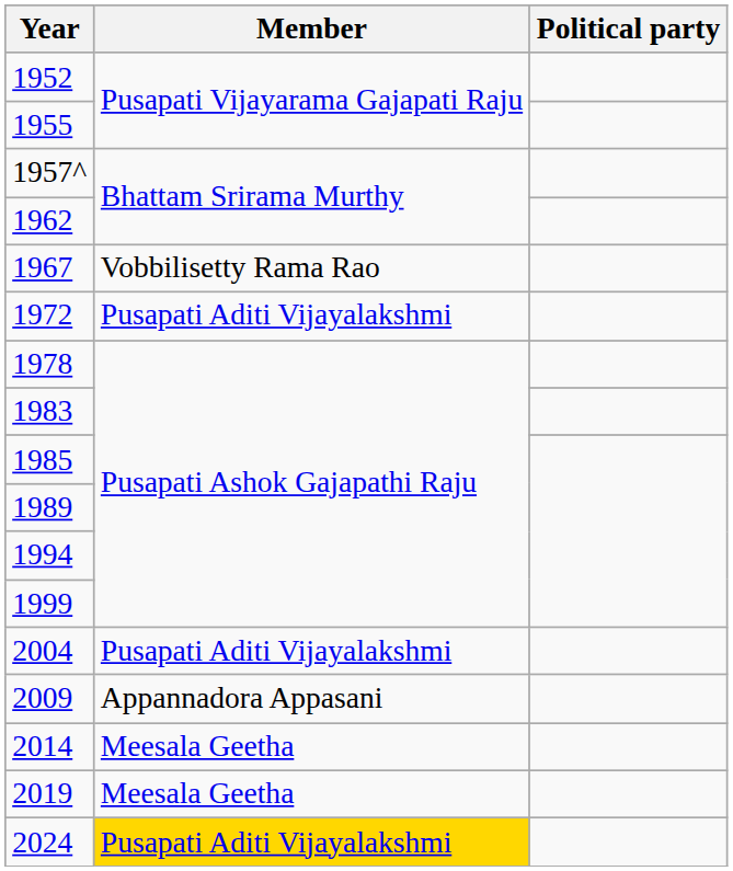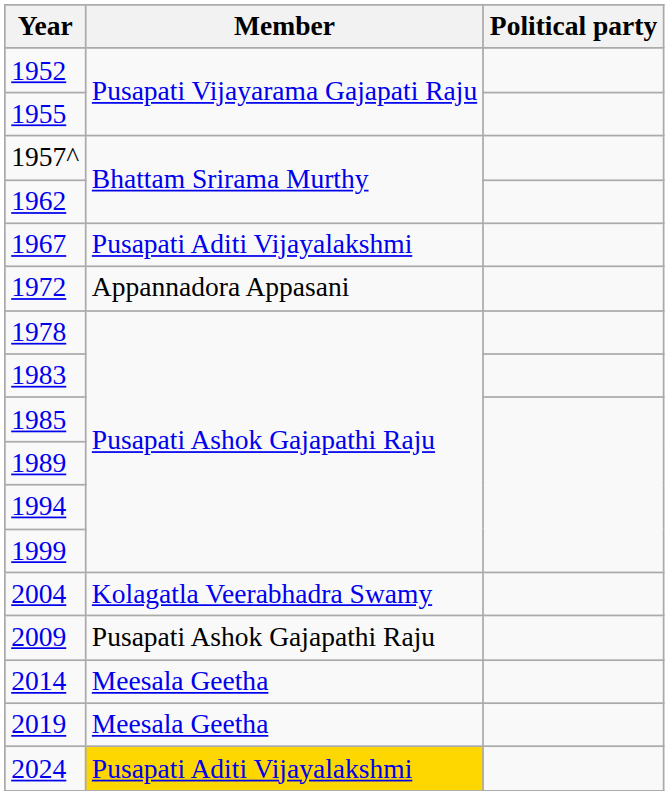 <table class="wikitable sortable">
 <tr>
 <th>Year</th>
 <th>Member</th>
 <th colspan="2">Political party</th>
 </tr>
 <tr>
 <td><a href='#'>1952</a></td>
 <td rowspan=2><a href='#'>Pusapati Vijayarama Gajapati Raju</a></td>
 <td></td>
 </tr>
 <tr>
 <td><a href='#'>1955</a></td>
 <td></td>
 </tr>
 <tr>
 <td>1957^</td>
 <td rowspan=2><a href='#'>Bhattam Srirama Murthy</a></td>
 <td></td>
 </tr>
 <tr>
 <td><a href='#'>1962</a></td>
 <td></td>
 </tr>
 <tr>
 <td><a href='#'>1967</a></td>
-<td>Vobbilisetty Rama Rao</td>
+<td><a href='#'>Pusapati Aditi Vijayalakshmi</a></td>
 <td></td>
 </tr>
 <tr>
 <td><a href='#'>1972</a></td>
-<td><a href='#'>Pusapati Aditi Vijayalakshmi</a></td>
+<td>Appannadora Appasani</td>
 <td></td>
 </tr>
 <tr>
 <td><a href='#'>1978</a></td>
 <td rowspan=6><a href='#'>Pusapati Ashok Gajapathi Raju</a></td>
 <td></td>
 </tr>
 <tr>
 <td><a href='#'>1983</a></td>
 <td></td>
 </tr>
 <tr>
 <td><a href='#'>1985</a></td>
 </tr>
 <tr>
 <td><a href='#'>1989</a></td>
 </tr>
 <tr>
 <td><a href='#'>1994</a></td>
 </tr>
 <tr>
 <td><a href='#'>1999</a></td>
 </tr>
 <tr>
 <td><a href='#'>2004</a></td>
-<td><a href='#'>Pusapati Aditi Vijayalakshmi</a></td>
+<td><a href='#'>Kolagatla Veerabhadra Swamy</a></td>
 <td></td>
 </tr>
 <tr>
 <td><a href='#'>2009</a></td>
-<td>Appannadora Appasani</td>
+<td>Pusapati Ashok Gajapathi Raju</td>
 <td></td>
 </tr>
 <tr>
 <td><a href='#'>2014</a></td>
 <td><a href='#'>Meesala Geetha </a></td>
 </tr>
 <tr>
 <td><a href='#'>2019</a></td>
 <td><a href='#'>Meesala Geetha </a></td>
 <td></td>
 </tr>
 <tr>
 <td><a href='#'>2024</a></td>
 <td style="background: gold;"><a href='#'>Pusapati Aditi Vijayalakshmi</a></td>
 <td></td>
 </tr>
 </table>
